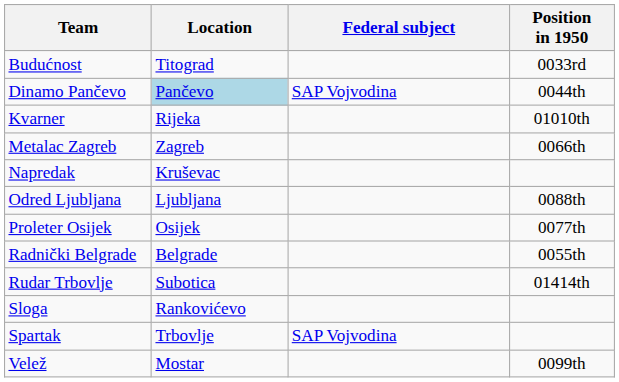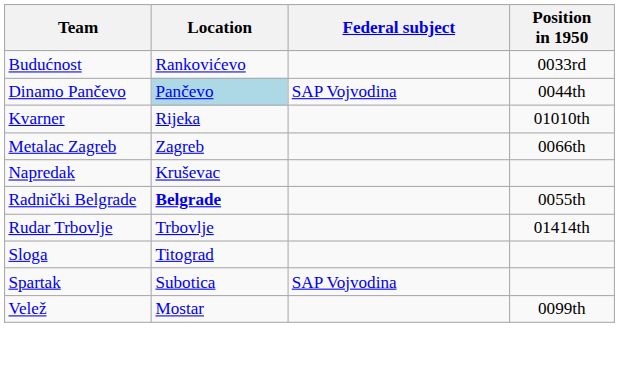 <table class="wikitable sortable" style="text-align: left;">
 <tr>
 <th width="130">Team</th>
 <th width="120">Location</th>
 <th width="200"><a href='#'>Federal subject</a></th>
 <th width="90">Position<br>in 1950</th>
 </tr>
 <tr>
 <td><a href='#'>Budućnost</a></td>
-<td><a href='#'>Titograd</a></td>
+<td><a href='#'>Rankovićevo</a></td>
 <td></td>
 <td style="text-align:center;"><span>003</span>3rd</td>
 </tr>
 <tr>
 <td><a href='#'>Dinamo Pančevo</a></td>
 <td style="background: lightblue;"><a href='#'>Pančevo</a></td>
 <td> <a href='#'>SAP Vojvodina</a></td>
 <td style="text-align:center;"><span>004</span>4th</td>
 </tr>
 <tr>
 <td><a href='#'>Kvarner</a></td>
 <td><a href='#'>Rijeka</a></td>
 <td></td>
 <td style="text-align:center;"><span>010</span>10th</td>
 </tr>
 <tr>
 <td><a href='#'>Metalac Zagreb</a></td>
 <td><a href='#'>Zagreb</a></td>
 <td></td>
 <td style="text-align:center;"><span>006</span>6th</td>
 </tr>
 <tr>
 <td><a href='#'>Napredak</a></td>
 <td><a href='#'>Kruševac</a></td>
 <td></td>
 <td></td>
 </tr>
 <tr>
-<td><a href='#'>Odred Ljubljana</a></td>
-<td><a href='#'>Ljubljana</a></td>
-<td></td>
-<td style="text-align:center;"><span>008</span>8th</td>
-</tr>
-<tr>
-<td><a href='#'>Proleter Osijek</a></td>
-<td><a href='#'>Osijek</a></td>
-<td></td>
-<td style="text-align:center;"><span>007</span>7th</td>
-</tr>
-<tr>
 <td><a href='#'>Radnički Belgrade</a></td>
-<td><a href='#'>Belgrade</a></td>
+<td><strong><a href='#'>Belgrade</a></strong></td>
 <td></td>
 <td style="text-align:center;"><span>005</span>5th</td>
 </tr>
 <tr>
 <td><a href='#'>Rudar Trbovlje</a></td>
-<td><a href='#'>Subotica</a></td>
+<td><a href='#'>Trbovlje</a></td>
 <td></td>
 <td style="text-align:center;"><span>014</span>14th</td>
 </tr>
 <tr>
 <td><a href='#'>Sloga</a></td>
-<td><a href='#'>Rankovićevo</a></td>
+<td><a href='#'>Titograd</a></td>
 <td></td>
 <td></td>
 </tr>
 <tr>
 <td><a href='#'>Spartak</a></td>
-<td><a href='#'>Trbovlje</a></td>
+<td><a href='#'>Subotica</a></td>
 <td> <a href='#'>SAP Vojvodina</a></td>
 <td></td>
 </tr>
 <tr>
 <td><a href='#'>Velež</a></td>
 <td><a href='#'>Mostar</a></td>
 <td></td>
 <td style="text-align:center;"><span>009</span>9th</td>
 </tr>
 </table>
